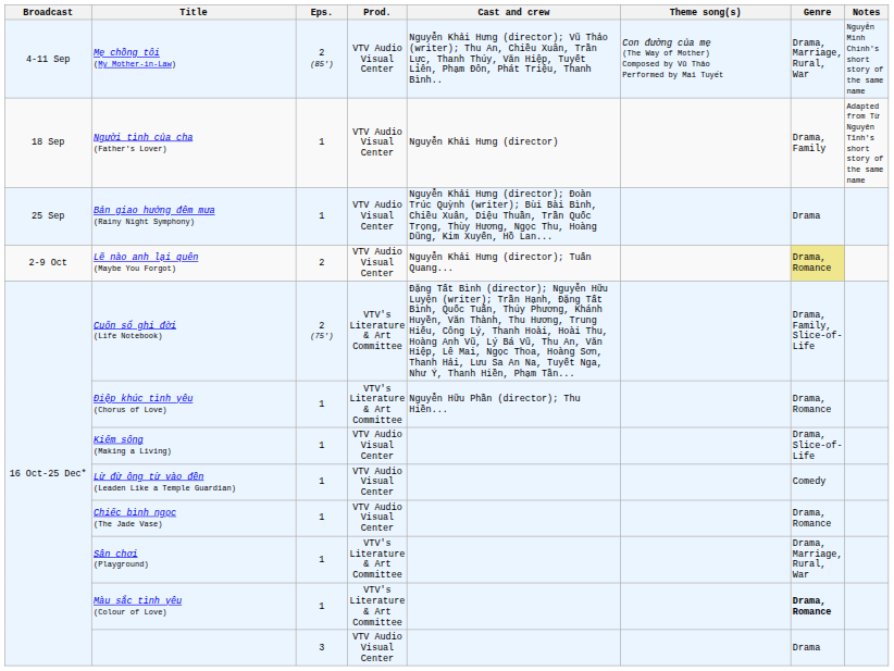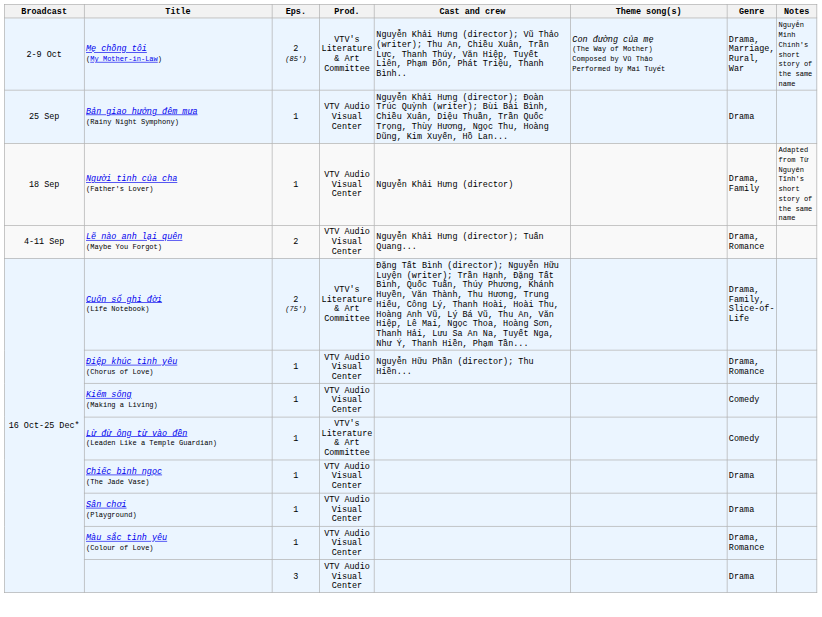 <table class="wikitable sortable">
 <tr>
 <th style="width:10%;">Broadcast</th>
 <th style="width:24%;">Title</th>
 <th style="width:6%;">Eps.</th>
 <th style="width:5%;">Prod.</th>
 <th style="width:25%;">Cast and crew</th>
 <th style="width:20%;">Theme song(s)</th>
 <th style="width:5%;">Genre</th>
 <th style="width:5%;">Notes</th>
 </tr>
 <tr ---- bgcolor="#ebf5ff">
-<td style="text-align:center;">4-11 Sep<br></td>
+<td style="text-align:center;">2-9 Oct <br></td>
 <td><em><a href='#'>Mẹ chồng tôi</a></em> <br><small>(<a href='#'>My Mother-in-Law</a>)</small></td>
 <td style="text-align:center;">2<br><small><em>(85′)</em></small></td>
-<td style="text-align:center;">VTV Audio Visual Center</td>
+<td style="text-align:center;">VTV's Literature & Art Committee</td>
 <td>Nguyễn Khải Hưng (director); Vũ Thảo (writer); Thu An, Chiều Xuân, Trần Lực, Thanh Thúy, Văn Hiệp, Tuyết Liên, Phạm Đôn, Phát Triệu, Thanh Bình..</td>
 <td><em>Con đường của mẹ</em><br><small>(The Way of Mother)<br>Composed by Vũ Thảo<br>Performed by Mai Tuyết</small></td>
 <td>Drama, Marriage, Rural, War</td>
 <td><small> Nguyễn Minh Chính's short story of the same name</small></td>
-</tr>
-<tr>
-<td style="text-align:center;">18 Sep <br></td>
-<td><em><a href='#'>Người tình của cha</a></em> <br><small>(Father's Lover)</small></td>
-<td style="text-align:center;">1</td>
-<td style="text-align:center;">VTV Audio Visual Center</td>
-<td>Nguyễn Khải Hưng (director)</td>
-<td></td>
-<td>Drama, Family</td>
-<td><small>Adapted from Từ Nguyên Tĩnh's short story of the same name</small></td>
 </tr>
 <tr ---- bgcolor="#ebf5ff">
 <td style="text-align:center;">25 Sep <br></td>
 <td><em><a href='#'>Bản giao hưởng đêm mưa</a></em> <br><small>(Rainy Night Symphony)</small></td>
 <td style="text-align:center;">1</td>
 <td style="text-align:center;">VTV Audio Visual Center</td>
 <td>Nguyễn Khải Hưng (director); Đoàn Trúc Quỳnh (writer); Bùi Bài Bình, Chiều Xuân, Diệu Thuần, Trần Quốc Trọng, Thùy Hương, Ngọc Thu, Hoàng Dũng, Kim Xuyến, Hồ Lan...</td>
 <td></td>
 <td>Drama</td>
 <td></td>
 </tr>
 <tr>
-<td style="text-align:center;">2-9 Oct <br></td>
+<td style="text-align:center;">18 Sep <br></td>
+<td><em><a href='#'>Người tình của cha</a></em> <br><small>(Father's Lover)</small></td>
+<td style="text-align:center;">1</td>
+<td style="text-align:center;">VTV Audio Visual Center</td>
+<td>Nguyễn Khải Hưng (director)</td>
+<td></td>
+<td>Drama, Family</td>
+<td><small>Adapted from Từ Nguyên Tĩnh's short story of the same name</small></td>
+</tr>
+<tr>
+<td style="text-align:center;">4-11 Sep<br></td>
 <td><em><a href='#'>Lẽ nào anh lại quên</a></em> <br><small>(Maybe You Forgot)</small></td>
 <td style="text-align:center;">2</td>
 <td style="text-align:center;">VTV Audio Visual Center</td>
 <td>Nguyễn Khải Hưng (director); Tuấn Quang...</td>
 <td></td>
-<td style="background: khaki;">Drama, Romance</td>
+<td>Drama, Romance</td>
 <td></td>
 </tr>
 <tr ---- bgcolor="#ebf5ff">
 <td rowspan="8" style="text-align:center;">16 Oct-25 Dec* <br></td>
 <td><em><a href='#'>Cuốn sổ ghi đời</a></em> <br><small>(Life Notebook)</small></td>
 <td style="text-align:center;">2<br><small><em>(75′)</em></small></td>
 <td style="text-align:center;">VTV's Literature & Art Committee</td>
 <td>Đặng Tất Bình (director); Nguyễn Hữu Luyện (writer); Trần Hạnh, Đặng Tất Bình, Quốc Tuấn, Thúy Phương, Khánh Huyền, Văn Thành, Thu Hương, Trung Hiếu, Công Lý, Thanh Hoài, Hoài Thu, Hoàng Anh Vũ, Lý Bá Vũ, Thu An, Văn Hiệp, Lê Mai, Ngọc Thoa, Hoàng Sơn, Thanh Hải, Lưu Sa An Na, Tuyết Nga, Như Ý, Thanh Hiền, Phạm Tần...</td>
 <td></td>
 <td>Drama, Family, Slice-of-Life</td>
 <td></td>
 </tr>
 <tr ---- bgcolor="#ebf5ff">
 <td><em><a href='#'>Điệp khúc tình yêu</a></em> <br><small>(Chorus of Love)</small></td>
 <td style="text-align:center;">1</td>
-<td style="text-align:center;">VTV's Literature & Art Committee</td>
+<td style="text-align:center;">VTV Audio Visual Center</td>
 <td>Nguyễn Hữu Phần (director); Thu Hiền...</td>
 <td></td>
 <td>Drama, Romance</td>
 <td></td>
 </tr>
 <tr ---- bgcolor="#ebf5ff">
 <td><em><a href='#'>Kiếm sống</a></em> <br><small>(Making a Living)</small></td>
 <td style="text-align:center;">1</td>
 <td style="text-align:center;">VTV Audio Visual Center</td>
 <td></td>
 <td></td>
-<td>Drama, Slice-of-Life</td>
+<td>Comedy</td>
 <td></td>
 </tr>
 <tr ---- bgcolor="#ebf5ff">
 <td><em><a href='#'>Lừ đừ ông từ vào đền</a></em> <br><small>(Leaden Like a Temple Guardian)</small></td>
 <td style="text-align:center;">1</td>
-<td style="text-align:center;">VTV Audio Visual Center</td>
+<td style="text-align:center;">VTV's Literature & Art Committee</td>
 <td></td>
 <td></td>
 <td>Comedy</td>
 <td></td>
 </tr>
 <tr ---- bgcolor="#ebf5ff">
 <td><em><a href='#'>Chiếc bình ngọc</a></em> <br><small>(The Jade Vase)</small></td>
 <td style="text-align:center;">1</td>
 <td style="text-align:center;">VTV Audio Visual Center</td>
 <td></td>
 <td></td>
-<td>Drama, Romance</td>
+<td>Drama</td>
 <td></td>
 </tr>
 <tr ---- bgcolor="#ebf5ff">
 <td><em><a href='#'>Sân chơi</a></em> <br><small>(Playground)</small></td>
 <td style="text-align:center;">1</td>
-<td style="text-align:center;">VTV's Literature & Art Committee</td>
+<td style="text-align:center;">VTV Audio Visual Center</td>
 <td></td>
 <td></td>
-<td>Drama, Marriage, Rural, War</td>
+<td>Drama</td>
 <td></td>
 </tr>
 <tr ---- bgcolor="#ebf5ff">
 <td><em><a href='#'>Màu sắc tình yêu</a></em> <br><small>(Colour of Love)</small></td>
 <td style="text-align:center;">1</td>
-<td style="text-align:center;">VTV's Literature & Art Committee</td>
+<td style="text-align:center;">VTV Audio Visual Center</td>
 <td></td>
 <td></td>
-<td><strong>Drama, Romance</strong></td>
+<td>Drama, Romance</td>
 <td></td>
 </tr>
 <tr ---- bgcolor="#ebf5ff">
 <td></td>
 <td style="text-align:center;">3</td>
 <td style="text-align:center;">VTV Audio Visual Center</td>
 <td></td>
 <td></td>
 <td>Drama</td>
 <td></td>
 </tr>
 </table>
